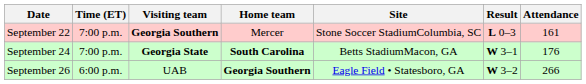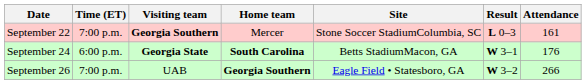 <table class="wikitable" style="font-size:95%; text-align: center;">
 <tr>
 <th>Date</th>
 <th>Time (ET)</th>
 <th>Visiting team</th>
 <th>Home team</th>
 <th>Site</th>
 <th>Result</th>
 <th>Attendance</th>
 </tr>
 <tr style="background:#fcc;">
 <td>September 22</td>
 <td>7:00 p.m.</td>
 <td><strong>Georgia Southern</strong></td>
 <td>Mercer</td>
 <td>Stone Soccer StadiumColumbia, SC</td>
 <td><strong>L</strong> 0–3</td>
 <td>161</td>
 </tr>
 <tr style="background:#cfc;">
 <td>September 24</td>
-<td>7:00 p.m.</td>
+<td>6:00 p.m.</td>
 <td><strong>Georgia State</strong></td>
 <td><strong>South Carolina</strong></td>
 <td>Betts StadiumMacon, GA</td>
 <td><strong>W</strong> 3–1</td>
 <td>176</td>
 </tr>
 <tr style="background:#cfc;">
 <td>September 26</td>
-<td>6:00 p.m.</td>
+<td>7:00 p.m.</td>
 <td>UAB</td>
 <td><strong>Georgia Southern</strong></td>
 <td><a href='#'>Eagle Field</a> • Statesboro, GA</td>
 <td><strong>W</strong> 3–2</td>
 <td>266</td>
 </tr>
 </table>
